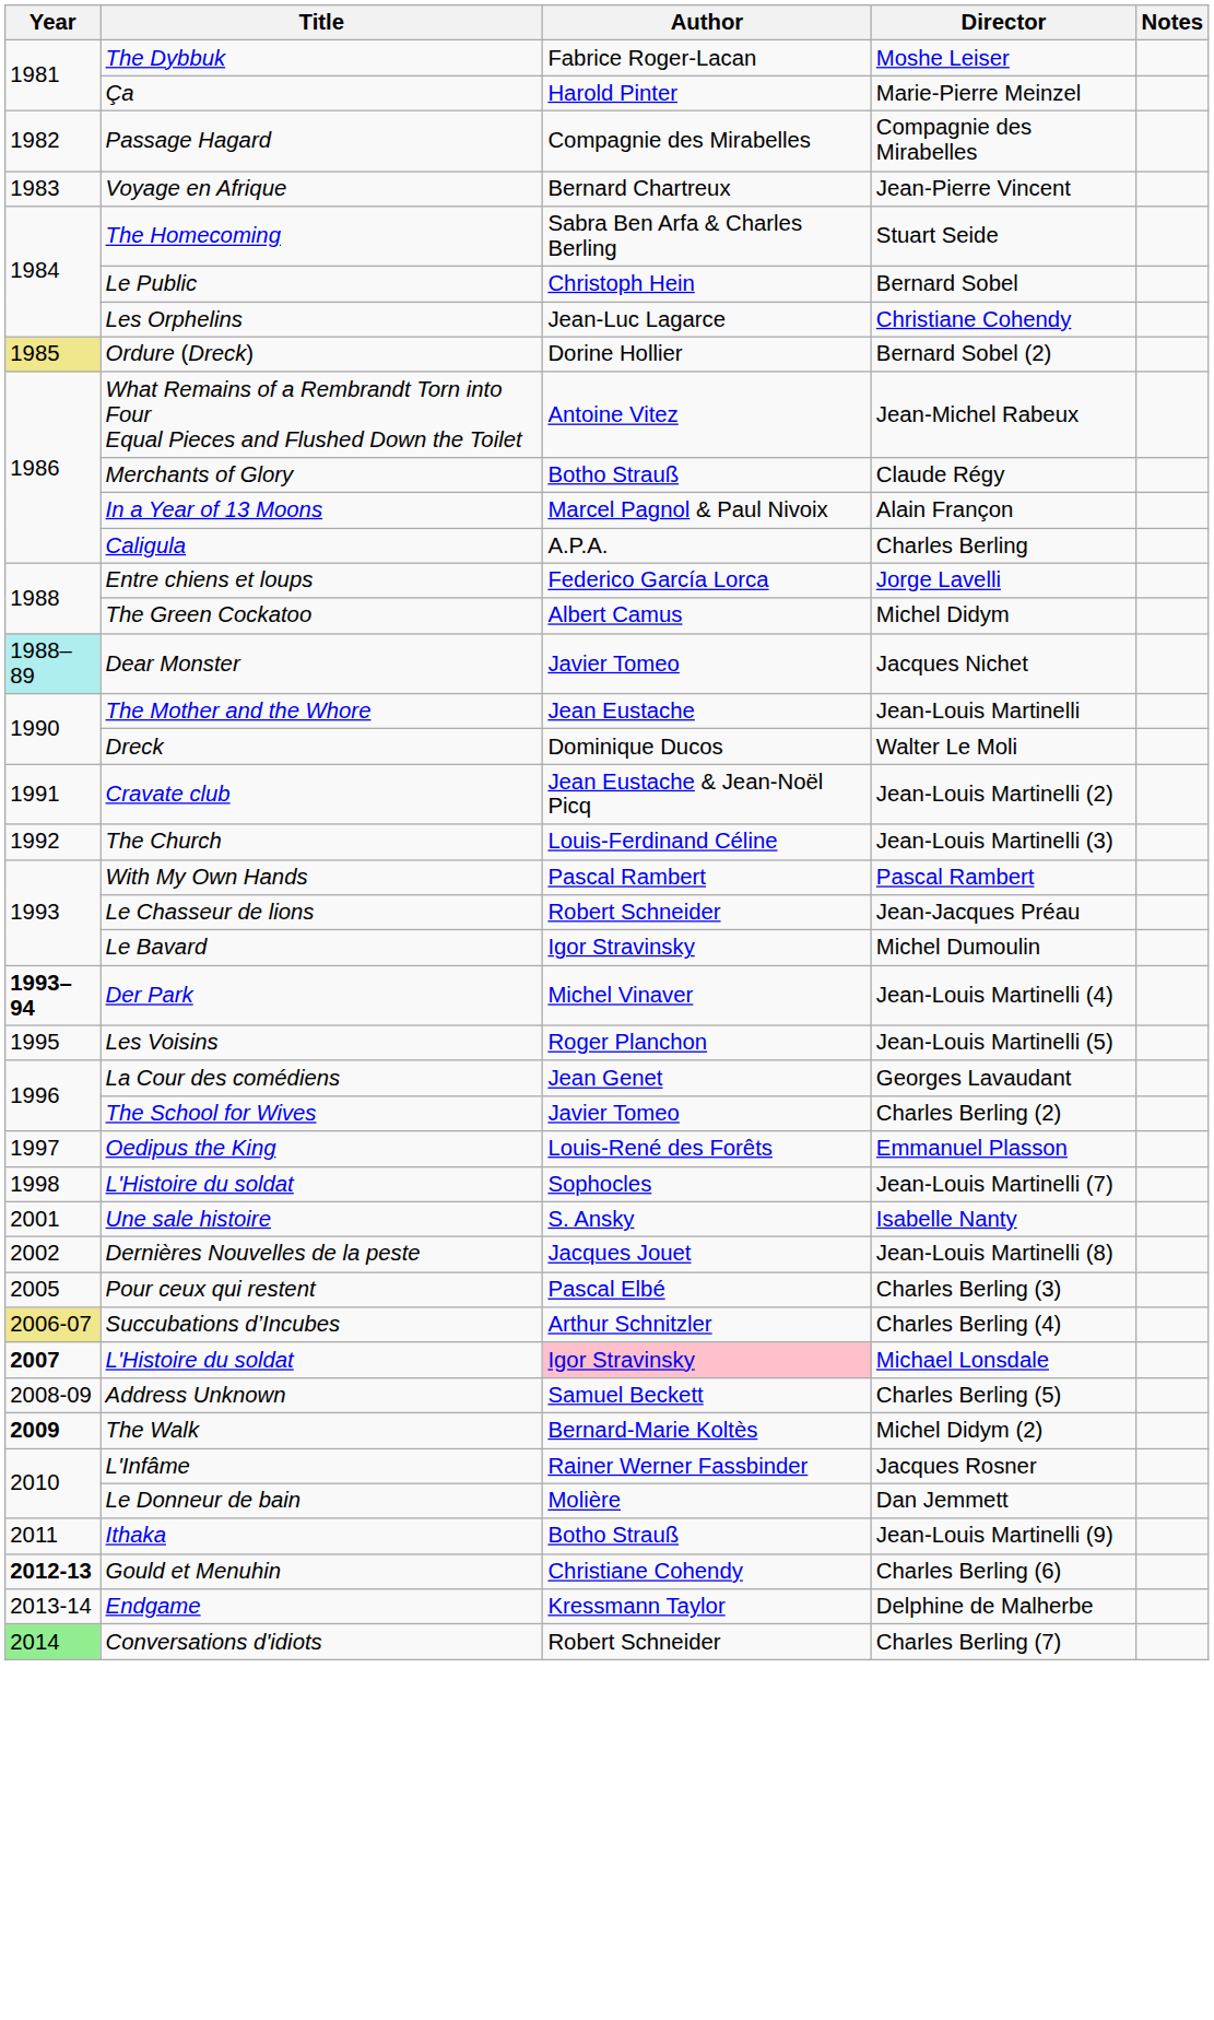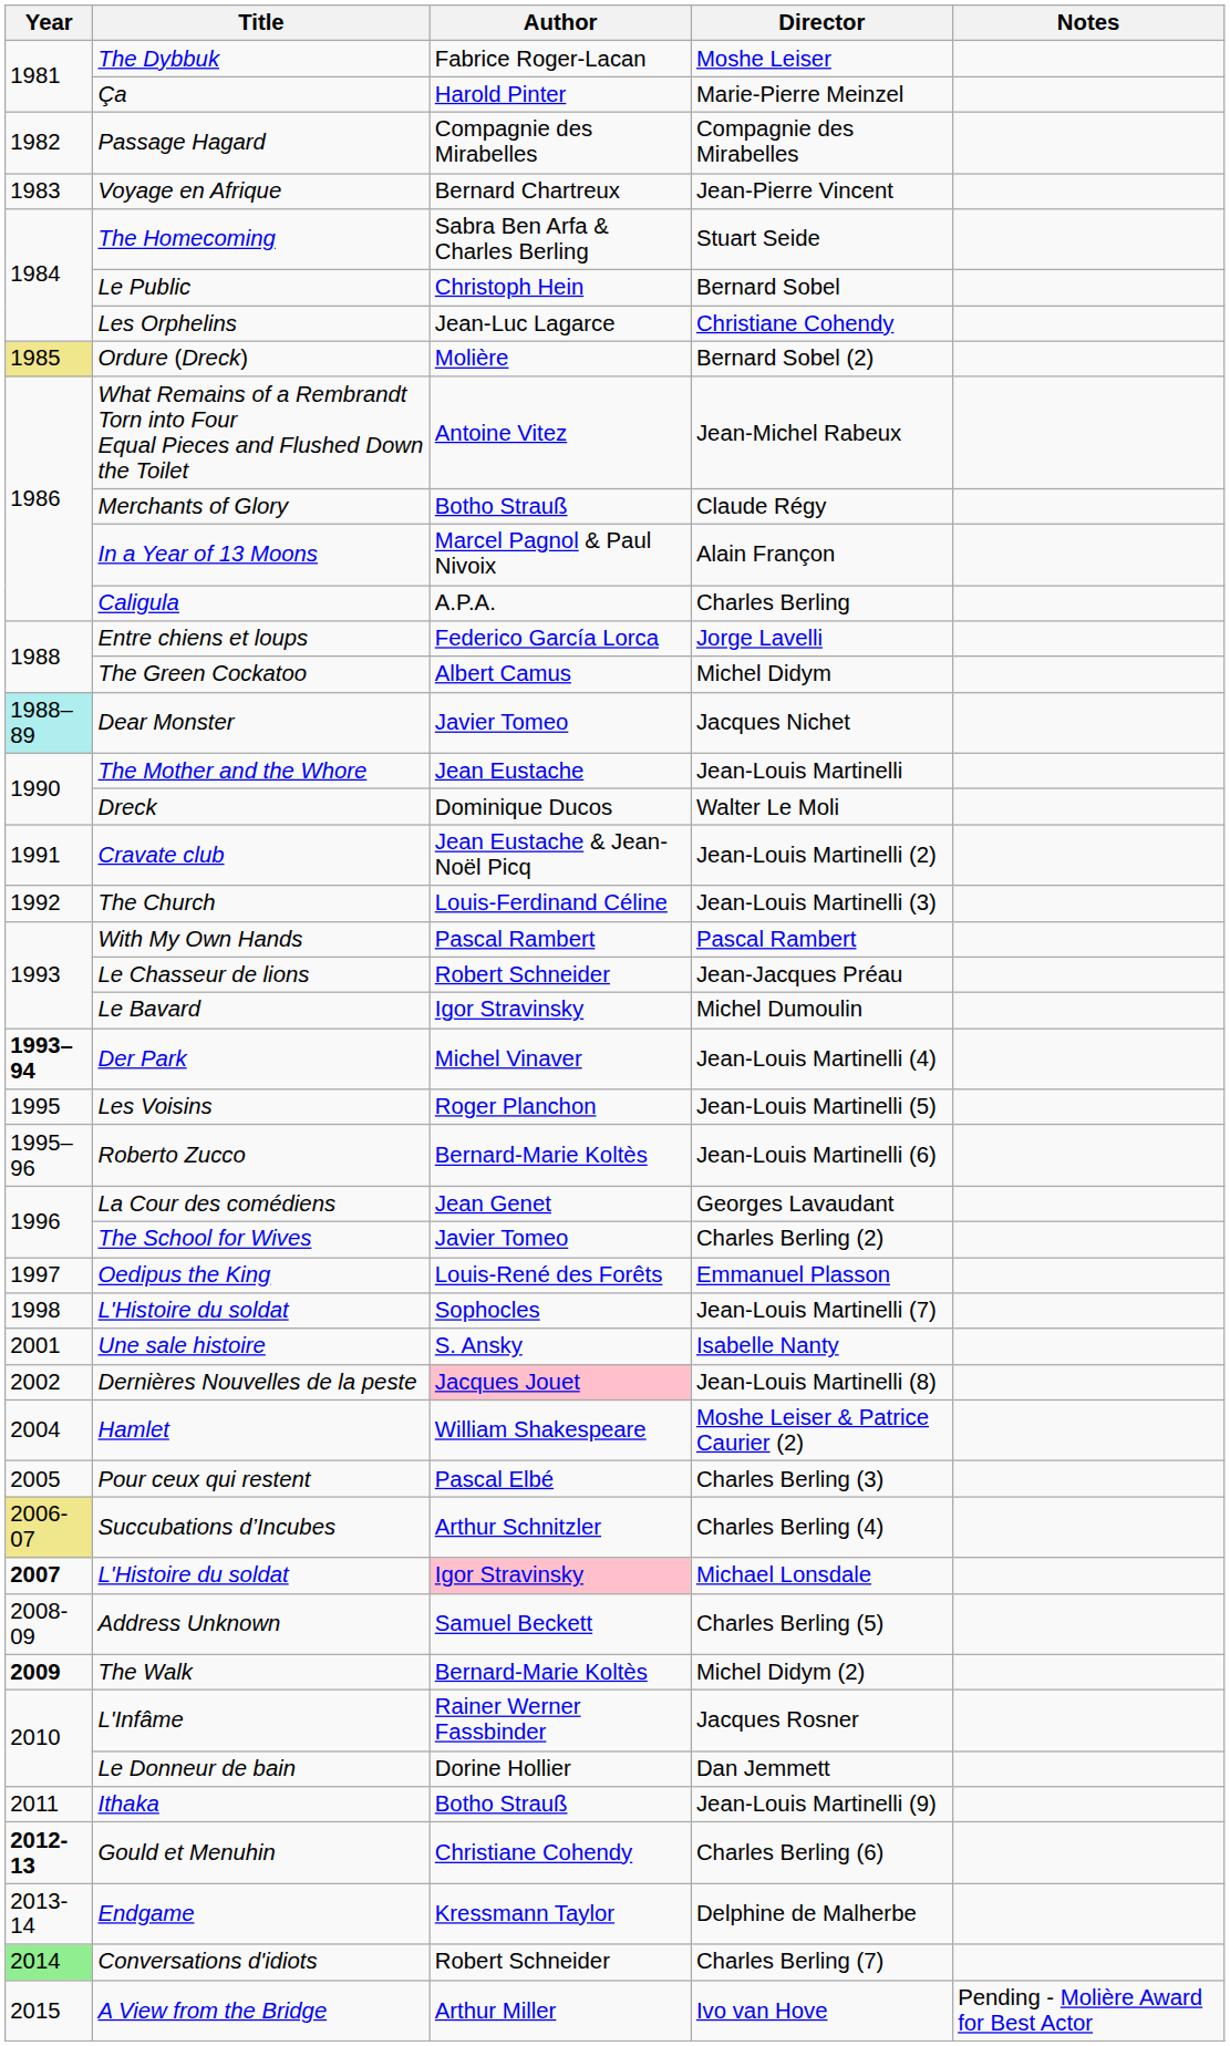 <table class="wikitable">
 <tr>
 <th>Year</th>
 <th>Title</th>
 <th>Author</th>
 <th>Director</th>
 <th>Notes</th>
 </tr>
 <tr>
 <td rowspan=2>1981</td>
 <td><em><a href='#'>The Dybbuk</a></em></td>
 <td>Fabrice Roger-Lacan</td>
 <td><a href='#'>Moshe Leiser</a></td>
 <td></td>
 </tr>
 <tr>
 <td><em>Ça</em></td>
 <td><a href='#'>Harold Pinter</a></td>
 <td>Marie-Pierre Meinzel</td>
 <td></td>
 </tr>
 <tr>
 <td rowspan=1>1982</td>
 <td><em>Passage Hagard</em></td>
 <td>Compagnie des Mirabelles</td>
 <td>Compagnie des Mirabelles</td>
 <td></td>
 </tr>
 <tr>
 <td rowspan=1>1983</td>
 <td><em>Voyage en Afrique</em></td>
 <td>Bernard Chartreux</td>
 <td>Jean-Pierre Vincent</td>
 <td></td>
 </tr>
 <tr>
 <td rowspan=3>1984</td>
 <td><em><a href='#'>The Homecoming</a></em></td>
 <td>Sabra Ben Arfa & Charles Berling</td>
 <td>Stuart Seide</td>
 <td></td>
 </tr>
 <tr>
 <td><em>Le Public</em></td>
 <td><a href='#'>Christoph Hein</a></td>
 <td>Bernard Sobel</td>
 <td></td>
 </tr>
 <tr>
 <td><em>Les Orphelins</em></td>
 <td>Jean-Luc Lagarce</td>
 <td><a href='#'>Christiane Cohendy</a></td>
 <td></td>
 </tr>
 <tr>
 <td rowspan=1 style="background: khaki;">1985</td>
 <td><em>Ordure</em> (<em>Dreck</em>)</td>
-<td>Dorine Hollier</td>
+<td><a href='#'>Molière</a></td>
 <td>Bernard Sobel (2)</td>
 <td></td>
 </tr>
 <tr>
 <td rowspan=4>1986</td>
 <td><em>What Remains of a Rembrandt Torn into Four<br> Equal Pieces and Flushed Down the Toilet</em></td>
 <td><a href='#'>Antoine Vitez</a></td>
 <td>Jean-Michel Rabeux</td>
 <td></td>
 </tr>
 <tr>
 <td><em>Merchants of Glory</em></td>
 <td><a href='#'>Botho Strauß</a></td>
 <td>Claude Régy</td>
 <td></td>
 </tr>
 <tr>
 <td><em><a href='#'>In a Year of 13 Moons</a></em></td>
 <td><a href='#'>Marcel Pagnol</a> & Paul Nivoix</td>
 <td>Alain Françon</td>
 <td></td>
 </tr>
 <tr>
 <td><em><a href='#'>Caligula</a></em></td>
 <td>A.P.A.</td>
 <td>Charles Berling</td>
 <td></td>
 </tr>
 <tr>
 <td rowspan=2>1988</td>
 <td><em>Entre chiens et loups</em></td>
 <td><a href='#'>Federico García Lorca</a></td>
 <td><a href='#'>Jorge Lavelli</a></td>
 <td></td>
 </tr>
 <tr>
 <td><em>The Green Cockatoo</em></td>
 <td><a href='#'>Albert Camus</a></td>
 <td>Michel Didym</td>
 <td></td>
 </tr>
 <tr>
 <td rowspan=1 style="background: paleturquoise;">1988–89</td>
 <td><em>Dear Monster</em></td>
 <td><a href='#'>Javier Tomeo</a></td>
 <td>Jacques Nichet</td>
 <td></td>
 </tr>
 <tr>
 <td rowspan=2>1990</td>
 <td><em><a href='#'>The Mother and the Whore</a></em></td>
 <td><a href='#'>Jean Eustache</a></td>
 <td>Jean-Louis Martinelli</td>
 <td></td>
 </tr>
 <tr>
 <td><em>Dreck</em></td>
 <td>Dominique Ducos</td>
 <td>Walter Le Moli</td>
 <td></td>
 </tr>
 <tr>
 <td rowspan=1>1991</td>
 <td><em><a href='#'>Cravate club</a></em></td>
 <td><a href='#'>Jean Eustache</a> & Jean-Noël Picq</td>
 <td>Jean-Louis Martinelli (2)</td>
 <td></td>
 </tr>
 <tr>
 <td rowspan=1>1992</td>
 <td><em>The Church</em></td>
 <td><a href='#'>Louis-Ferdinand Céline</a></td>
 <td>Jean-Louis Martinelli (3)</td>
 <td></td>
 </tr>
 <tr>
 <td rowspan=3>1993</td>
 <td><em>With My Own Hands</em></td>
 <td><a href='#'>Pascal Rambert</a></td>
 <td><a href='#'>Pascal Rambert</a></td>
 <td></td>
 </tr>
 <tr>
 <td><em>Le Chasseur de lions</em></td>
 <td><a href='#'>Robert Schneider</a></td>
 <td>Jean-Jacques Préau</td>
 <td></td>
 </tr>
 <tr>
 <td><em>Le Bavard</em></td>
 <td><a href='#'>Igor Stravinsky</a></td>
 <td>Michel Dumoulin</td>
 <td></td>
 </tr>
 <tr>
 <td rowspan=1><strong>1993–94</strong></td>
 <td><em><a href='#'>Der Park</a></em></td>
 <td><a href='#'>Michel Vinaver</a></td>
 <td>Jean-Louis Martinelli (4)</td>
 <td></td>
 </tr>
 <tr>
 <td rowspan=1>1995</td>
 <td><em>Les Voisins</em></td>
 <td><a href='#'>Roger Planchon</a></td>
 <td>Jean-Louis Martinelli (5)</td>
 <td></td>
 </tr>
 <tr>
+<td rowspan=1>1995–96</td>
+<td><em>Roberto Zucco</em></td>
+<td><a href='#'>Bernard-Marie Koltès</a></td>
+<td>Jean-Louis Martinelli (6)</td>
+<td></td>
+</tr>
+<tr>
 <td rowspan=2>1996</td>
 <td><em>La Cour des comédiens</em></td>
 <td><a href='#'>Jean Genet</a></td>
 <td>Georges Lavaudant</td>
 <td></td>
 </tr>
 <tr>
 <td><em><a href='#'>The School for Wives</a></em></td>
 <td><a href='#'>Javier Tomeo</a></td>
 <td>Charles Berling (2)</td>
 <td></td>
 </tr>
 <tr>
 <td rowspan=1>1997</td>
 <td><em><a href='#'>Oedipus the King</a></em></td>
 <td><a href='#'>Louis-René des Forêts</a></td>
 <td><a href='#'>Emmanuel Plasson</a></td>
 <td></td>
 </tr>
 <tr>
 <td rowspan=1>1998</td>
 <td><em><a href='#'>L'Histoire du soldat</a></em></td>
 <td><a href='#'>Sophocles</a></td>
 <td>Jean-Louis Martinelli (7)</td>
 <td></td>
 </tr>
 <tr>
 <td rowspan=1>2001</td>
 <td><em><a href='#'>Une sale histoire</a></em></td>
 <td><a href='#'>S. Ansky</a></td>
 <td><a href='#'>Isabelle Nanty</a></td>
 <td></td>
 </tr>
 <tr>
 <td rowspan=1>2002</td>
 <td><em>Dernières Nouvelles de la peste</em></td>
-<td><a href='#'>Jacques Jouet</a></td>
+<td style="background: pink;"><a href='#'>Jacques Jouet</a></td>
 <td>Jean-Louis Martinelli (8)</td>
+<td></td>
+</tr>
+<tr>
+<td rowspan=1>2004</td>
+<td><em><a href='#'>Hamlet</a></em></td>
+<td><a href='#'>William Shakespeare</a></td>
+<td><a href='#'>Moshe Leiser & Patrice Caurier</a> (2)</td>
 <td></td>
 </tr>
 <tr>
 <td rowspan=1>2005</td>
 <td><em>Pour ceux qui restent</em></td>
 <td><a href='#'>Pascal Elbé</a></td>
 <td>Charles Berling (3)</td>
 <td></td>
 </tr>
 <tr>
 <td rowspan=1 style="background: khaki;">2006-07</td>
 <td><em>Succubations d’Incubes</em></td>
 <td><a href='#'>Arthur Schnitzler</a></td>
 <td>Charles Berling (4)</td>
 <td></td>
 </tr>
 <tr>
 <td rowspan=1><strong>2007</strong></td>
 <td><em><a href='#'>L'Histoire du soldat</a></em></td>
 <td style="background: pink;"><a href='#'>Igor Stravinsky</a></td>
 <td><a href='#'>Michael Lonsdale</a></td>
 <td></td>
 </tr>
 <tr>
 <td rowspan=1>2008-09</td>
 <td><em>Address Unknown</em></td>
 <td><a href='#'>Samuel Beckett</a></td>
 <td>Charles Berling (5)</td>
 <td></td>
 </tr>
 <tr>
 <td rowspan=1><strong>2009</strong></td>
 <td><em>The Walk</em></td>
 <td><a href='#'>Bernard-Marie Koltès</a></td>
 <td>Michel Didym (2)</td>
 <td></td>
 </tr>
 <tr>
 <td rowspan=2>2010</td>
 <td><em>L'Infâme</em></td>
 <td><a href='#'>Rainer Werner Fassbinder</a></td>
 <td>Jacques Rosner</td>
 <td></td>
 </tr>
 <tr>
 <td><em>Le Donneur de bain</em></td>
-<td><a href='#'>Molière</a></td>
+<td>Dorine Hollier</td>
 <td>Dan Jemmett</td>
 <td></td>
 </tr>
 <tr>
 <td rowspan=1>2011</td>
 <td><em><a href='#'>Ithaka</a></em></td>
 <td><a href='#'>Botho Strauß</a></td>
 <td>Jean-Louis Martinelli (9)</td>
 <td></td>
 </tr>
 <tr>
 <td rowspan=1><strong>2012-13</strong></td>
 <td><em>Gould et Menuhin</em></td>
 <td><a href='#'>Christiane Cohendy</a></td>
 <td>Charles Berling (6)</td>
 <td></td>
 </tr>
 <tr>
 <td rowspan=1>2013-14</td>
 <td><em><a href='#'>Endgame</a></em></td>
 <td><a href='#'>Kressmann Taylor</a></td>
 <td>Delphine de Malherbe</td>
 <td></td>
 </tr>
 <tr>
 <td rowspan=1 style="background: lightgreen;">2014</td>
 <td><em>Conversations d'idiots</em></td>
 <td>Robert Schneider</td>
 <td>Charles Berling (7)</td>
 <td></td>
 </tr>
 <tr>
+<td rowspan=1>2015</td>
+<td><em><a href='#'>A View from the Bridge</a></em></td>
+<td><a href='#'>Arthur Miller</a></td>
+<td><a href='#'>Ivo van Hove</a></td>
+<td>Pending - <a href='#'>Molière Award for Best Actor</a></td>
+</tr>
+<tr>
 </tr>
 </table>
